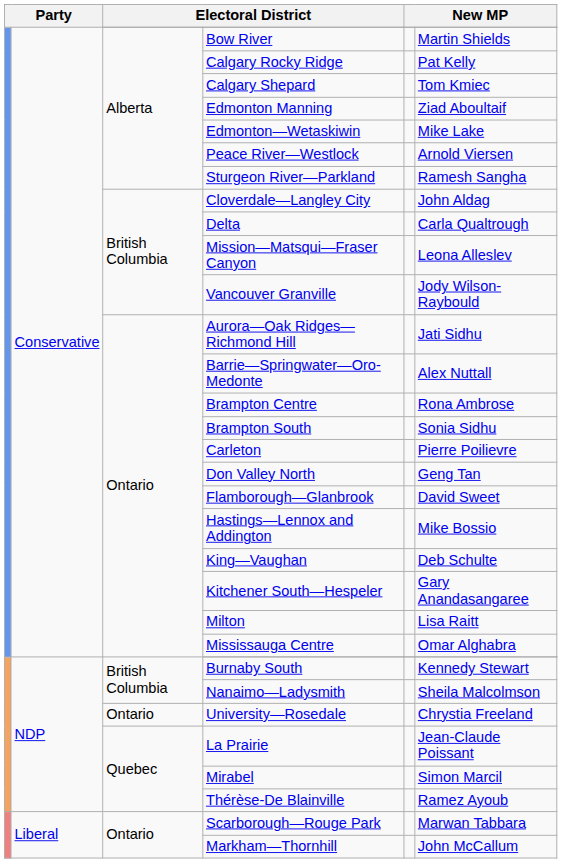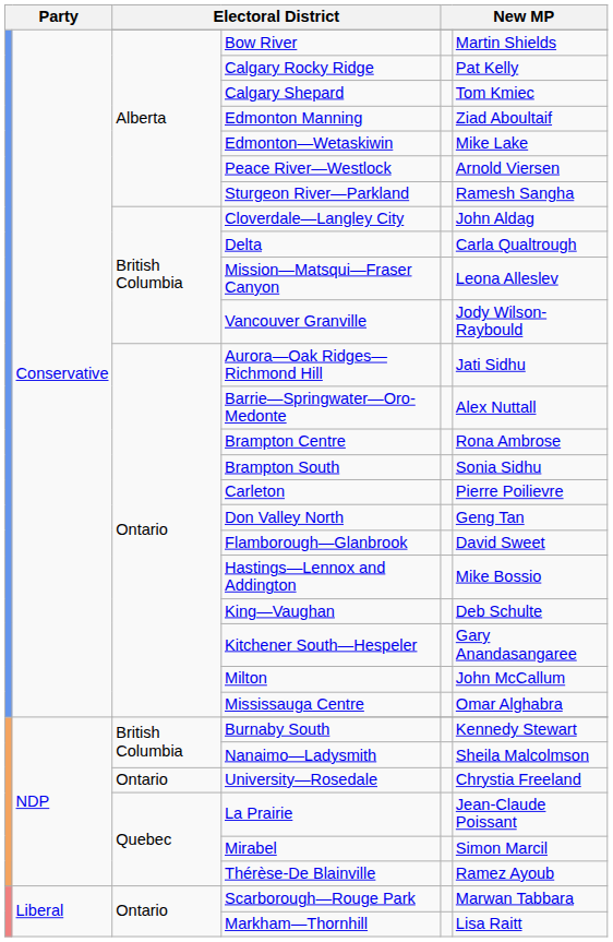 <table class="wikitable">
 <tr>
 <th colspan=2>Party</th>
 <th colspan=2>Electoral District</th>
 <th colspan=2>New MP</th>
 </tr>
 <tr>
 <td rowspan=24 style="background-color: #6495ED"></td>
 <td rowspan=24><a href='#'>Conservative</a></td>
 </tr>
 <tr>
 <td rowspan=7>Alberta</td>
 <td><a href='#'>Bow River</a></td>
 <td> </td>
 <td><a href='#'>Martin Shields</a></td>
 </tr>
 <tr>
 <td><a href='#'>Calgary Rocky Ridge</a></td>
 <td> </td>
 <td><a href='#'>Pat Kelly</a></td>
 </tr>
 <tr>
 <td><a href='#'>Calgary Shepard</a></td>
 <td> </td>
 <td><a href='#'>Tom Kmiec</a></td>
 </tr>
 <tr>
 <td><a href='#'>Edmonton Manning</a></td>
 <td> </td>
 <td><a href='#'>Ziad Aboultaif</a></td>
 </tr>
 <tr>
 <td><a href='#'>Edmonton—Wetaskiwin</a></td>
 <td> </td>
 <td><a href='#'>Mike Lake</a></td>
 </tr>
 <tr>
 <td><a href='#'>Peace River—Westlock</a></td>
 <td> </td>
 <td><a href='#'>Arnold Viersen</a></td>
 </tr>
 <tr>
 <td><a href='#'>Sturgeon River—Parkland</a></td>
 <td> </td>
 <td><a href='#'>Ramesh Sangha</a></td>
 </tr>
 <tr>
 <td rowspan=4>British Columbia</td>
 <td><a href='#'>Cloverdale—Langley City</a></td>
 <td> </td>
 <td><a href='#'>John Aldag</a></td>
 </tr>
 <tr>
 <td><a href='#'>Delta</a></td>
 <td> </td>
 <td><a href='#'>Carla Qualtrough</a></td>
 </tr>
 <tr>
 <td><a href='#'>Mission—Matsqui—Fraser Canyon</a></td>
 <td> </td>
 <td><a href='#'>Leona Alleslev</a></td>
 </tr>
 <tr>
 <td><a href='#'>Vancouver Granville</a></td>
 <td> </td>
 <td><a href='#'>Jody Wilson-Raybould</a></td>
 </tr>
 <tr>
 <td rowspan=13>Ontario</td>
 <td><a href='#'>Aurora—Oak Ridges—Richmond Hill</a></td>
 <td> </td>
 <td><a href='#'>Jati Sidhu</a></td>
 </tr>
 <tr>
 <td><a href='#'>Barrie—Springwater—Oro-Medonte</a></td>
 <td> </td>
 <td><a href='#'>Alex Nuttall</a></td>
 </tr>
 <tr>
 <td><a href='#'>Brampton Centre</a></td>
 <td> </td>
 <td><a href='#'>Rona Ambrose</a></td>
 </tr>
 <tr>
 <td><a href='#'>Brampton South</a></td>
 <td> </td>
 <td><a href='#'>Sonia Sidhu</a></td>
 </tr>
 <tr>
 <td><a href='#'>Carleton</a></td>
 <td> </td>
 <td><a href='#'>Pierre Poilievre</a></td>
 </tr>
 <tr>
 <td><a href='#'>Don Valley North</a></td>
 <td> </td>
 <td><a href='#'>Geng Tan</a></td>
 </tr>
 <tr>
 <td><a href='#'>Flamborough—Glanbrook</a></td>
 <td> </td>
 <td><a href='#'>David Sweet</a></td>
 </tr>
 <tr>
 <td><a href='#'>Hastings—Lennox and Addington</a></td>
 <td> </td>
 <td><a href='#'>Mike Bossio</a></td>
 </tr>
 <tr>
 <td><a href='#'>King—Vaughan</a></td>
 <td> </td>
 <td><a href='#'>Deb Schulte</a></td>
 </tr>
 <tr>
 <td><a href='#'>Kitchener South—Hespeler</a></td>
 <td> </td>
 <td><a href='#'>Gary Anandasangaree</a></td>
 </tr>
 <tr>
 <td><a href='#'>Milton</a></td>
 <td> </td>
-<td><a href='#'>Lisa Raitt</a></td>
+<td><a href='#'>John McCallum</a></td>
 </tr>
 <tr>
 <td><a href='#'>Mississauga Centre</a></td>
 <td> </td>
 <td><a href='#'>Omar Alghabra</a></td>
 </tr>
 <tr>
 <td rowspan=7 style="background-color: #f4a460"></td>
 <td rowspan=7><a href='#'>NDP</a></td>
 </tr>
 <tr>
 <td rowspan=2>British Columbia</td>
 <td><a href='#'>Burnaby South</a></td>
 <td> </td>
 <td><a href='#'>Kennedy Stewart</a></td>
 </tr>
 <tr>
 <td><a href='#'>Nanaimo—Ladysmith</a></td>
 <td> </td>
 <td><a href='#'>Sheila Malcolmson</a></td>
 </tr>
 <tr>
 <td rowspan=1>Ontario</td>
 <td><a href='#'>University—Rosedale</a></td>
 <td> </td>
 <td><a href='#'>Chrystia Freeland</a></td>
 </tr>
 <tr>
 <td rowspan=3>Quebec</td>
 <td><a href='#'>La Prairie</a></td>
 <td> </td>
 <td><a href='#'>Jean-Claude Poissant</a></td>
 </tr>
 <tr>
 <td><a href='#'>Mirabel</a></td>
 <td> </td>
 <td><a href='#'>Simon Marcil</a></td>
 </tr>
 <tr>
 <td><a href='#'>Thérèse-De Blainville</a></td>
 <td> </td>
 <td><a href='#'>Ramez Ayoub</a></td>
 </tr>
 <tr>
 <td rowspan=2 style="background-color: lightcoral"></td>
 <td rowspan=2><a href='#'>Liberal</a></td>
 <td rowspan=2>Ontario</td>
 <td><a href='#'>Scarborough—Rouge Park</a></td>
 <td> </td>
 <td><a href='#'>Marwan Tabbara</a></td>
 </tr>
 <tr>
 <td><a href='#'>Markham—Thornhill</a></td>
 <td> </td>
-<td><a href='#'>John McCallum</a></td>
+<td><a href='#'>Lisa Raitt</a></td>
 </tr>
 </table>
